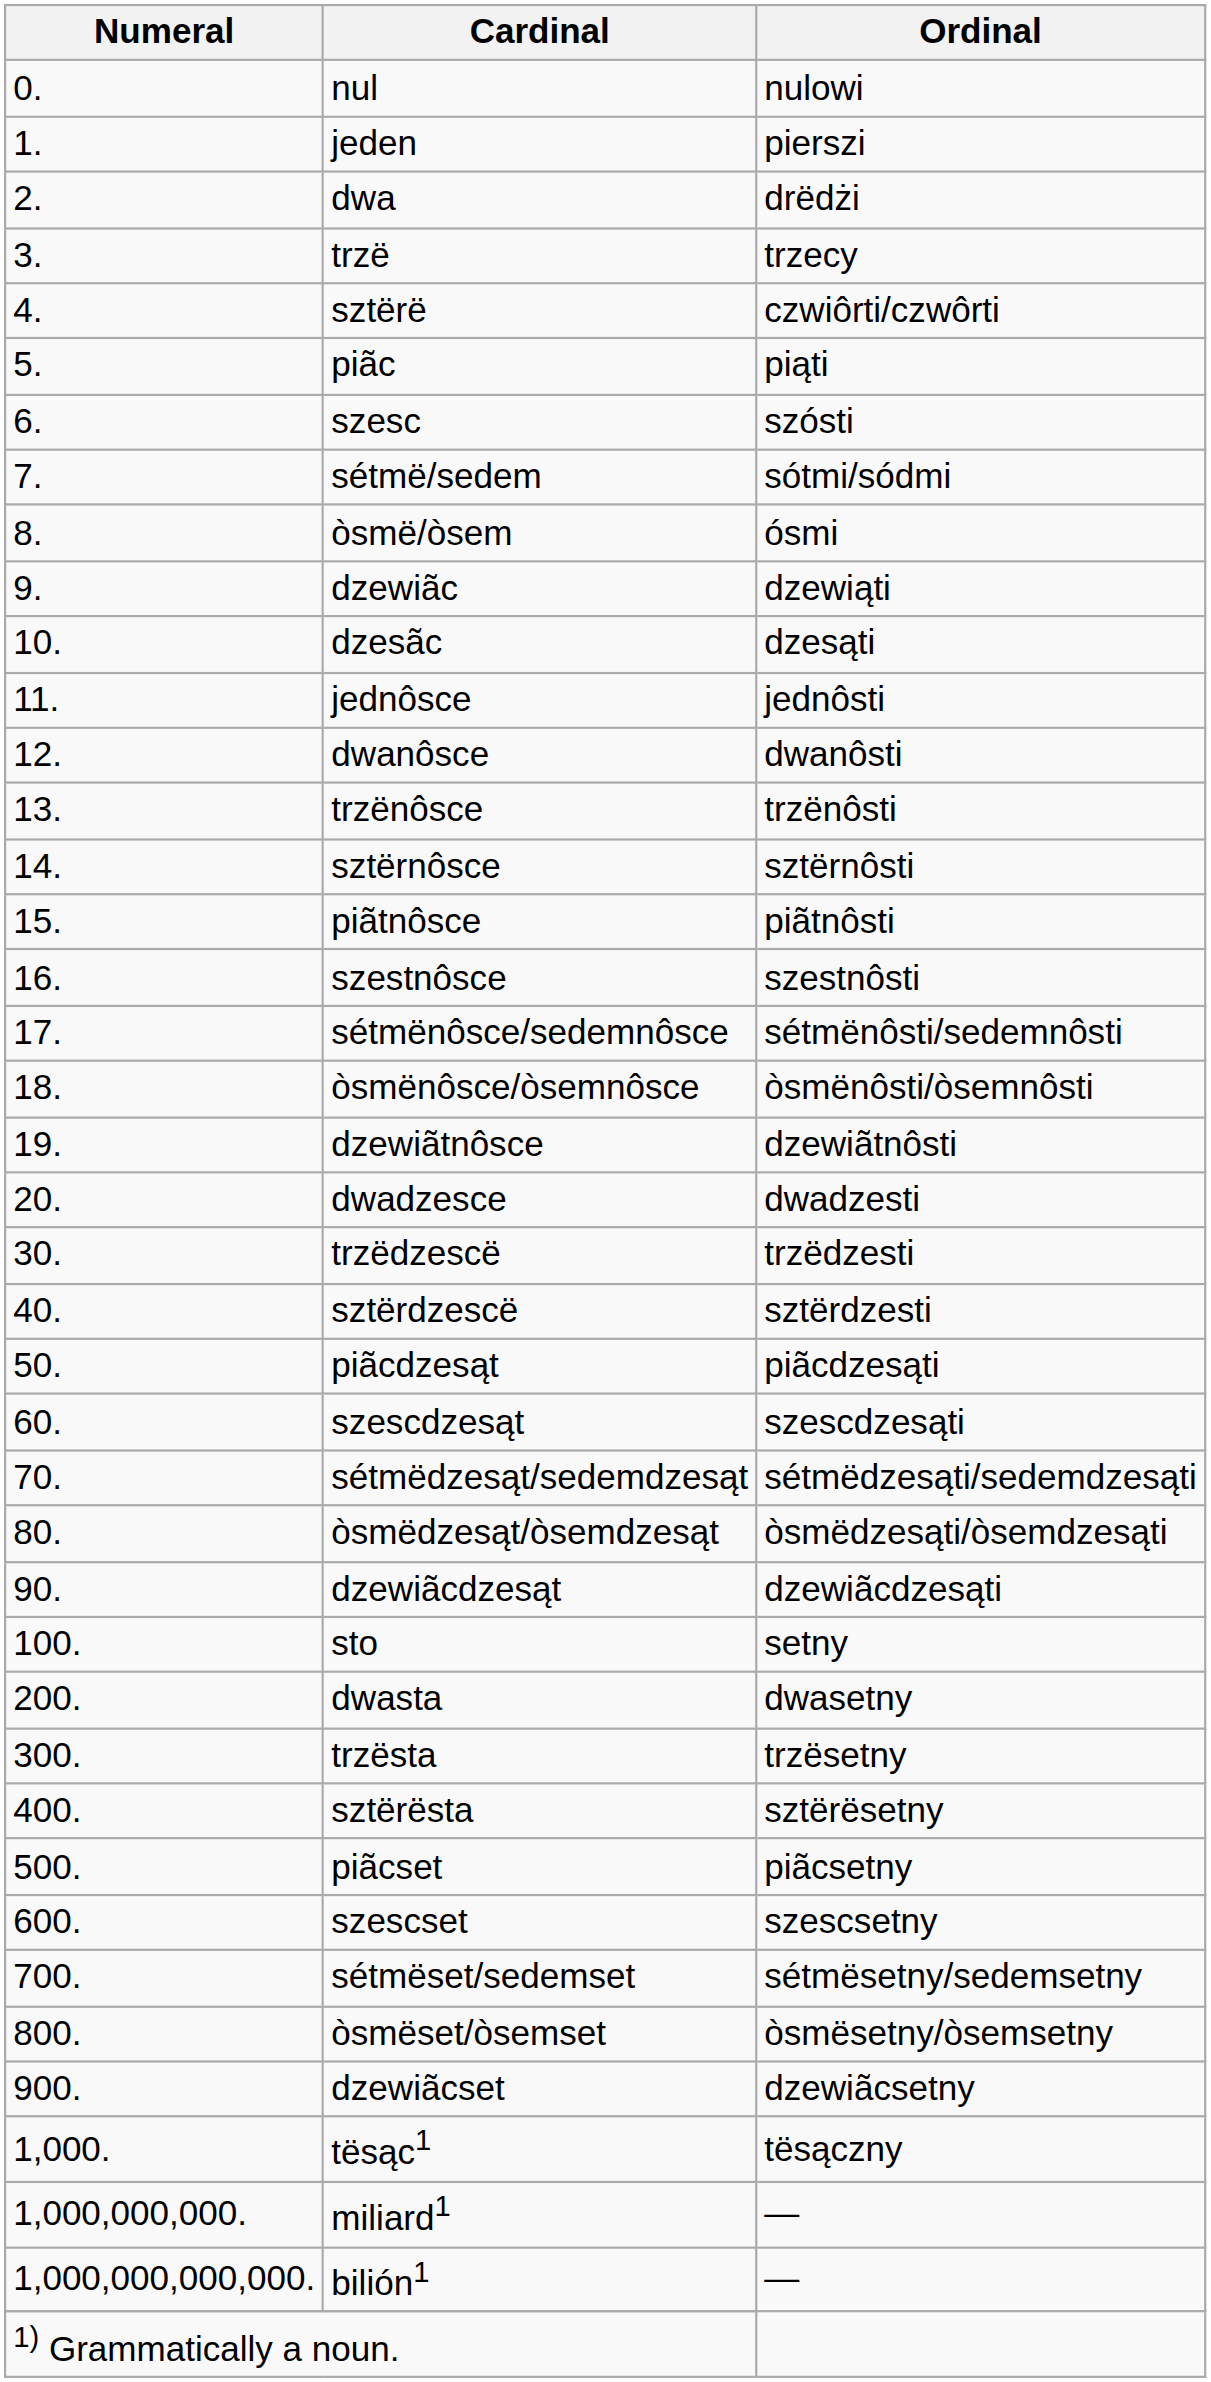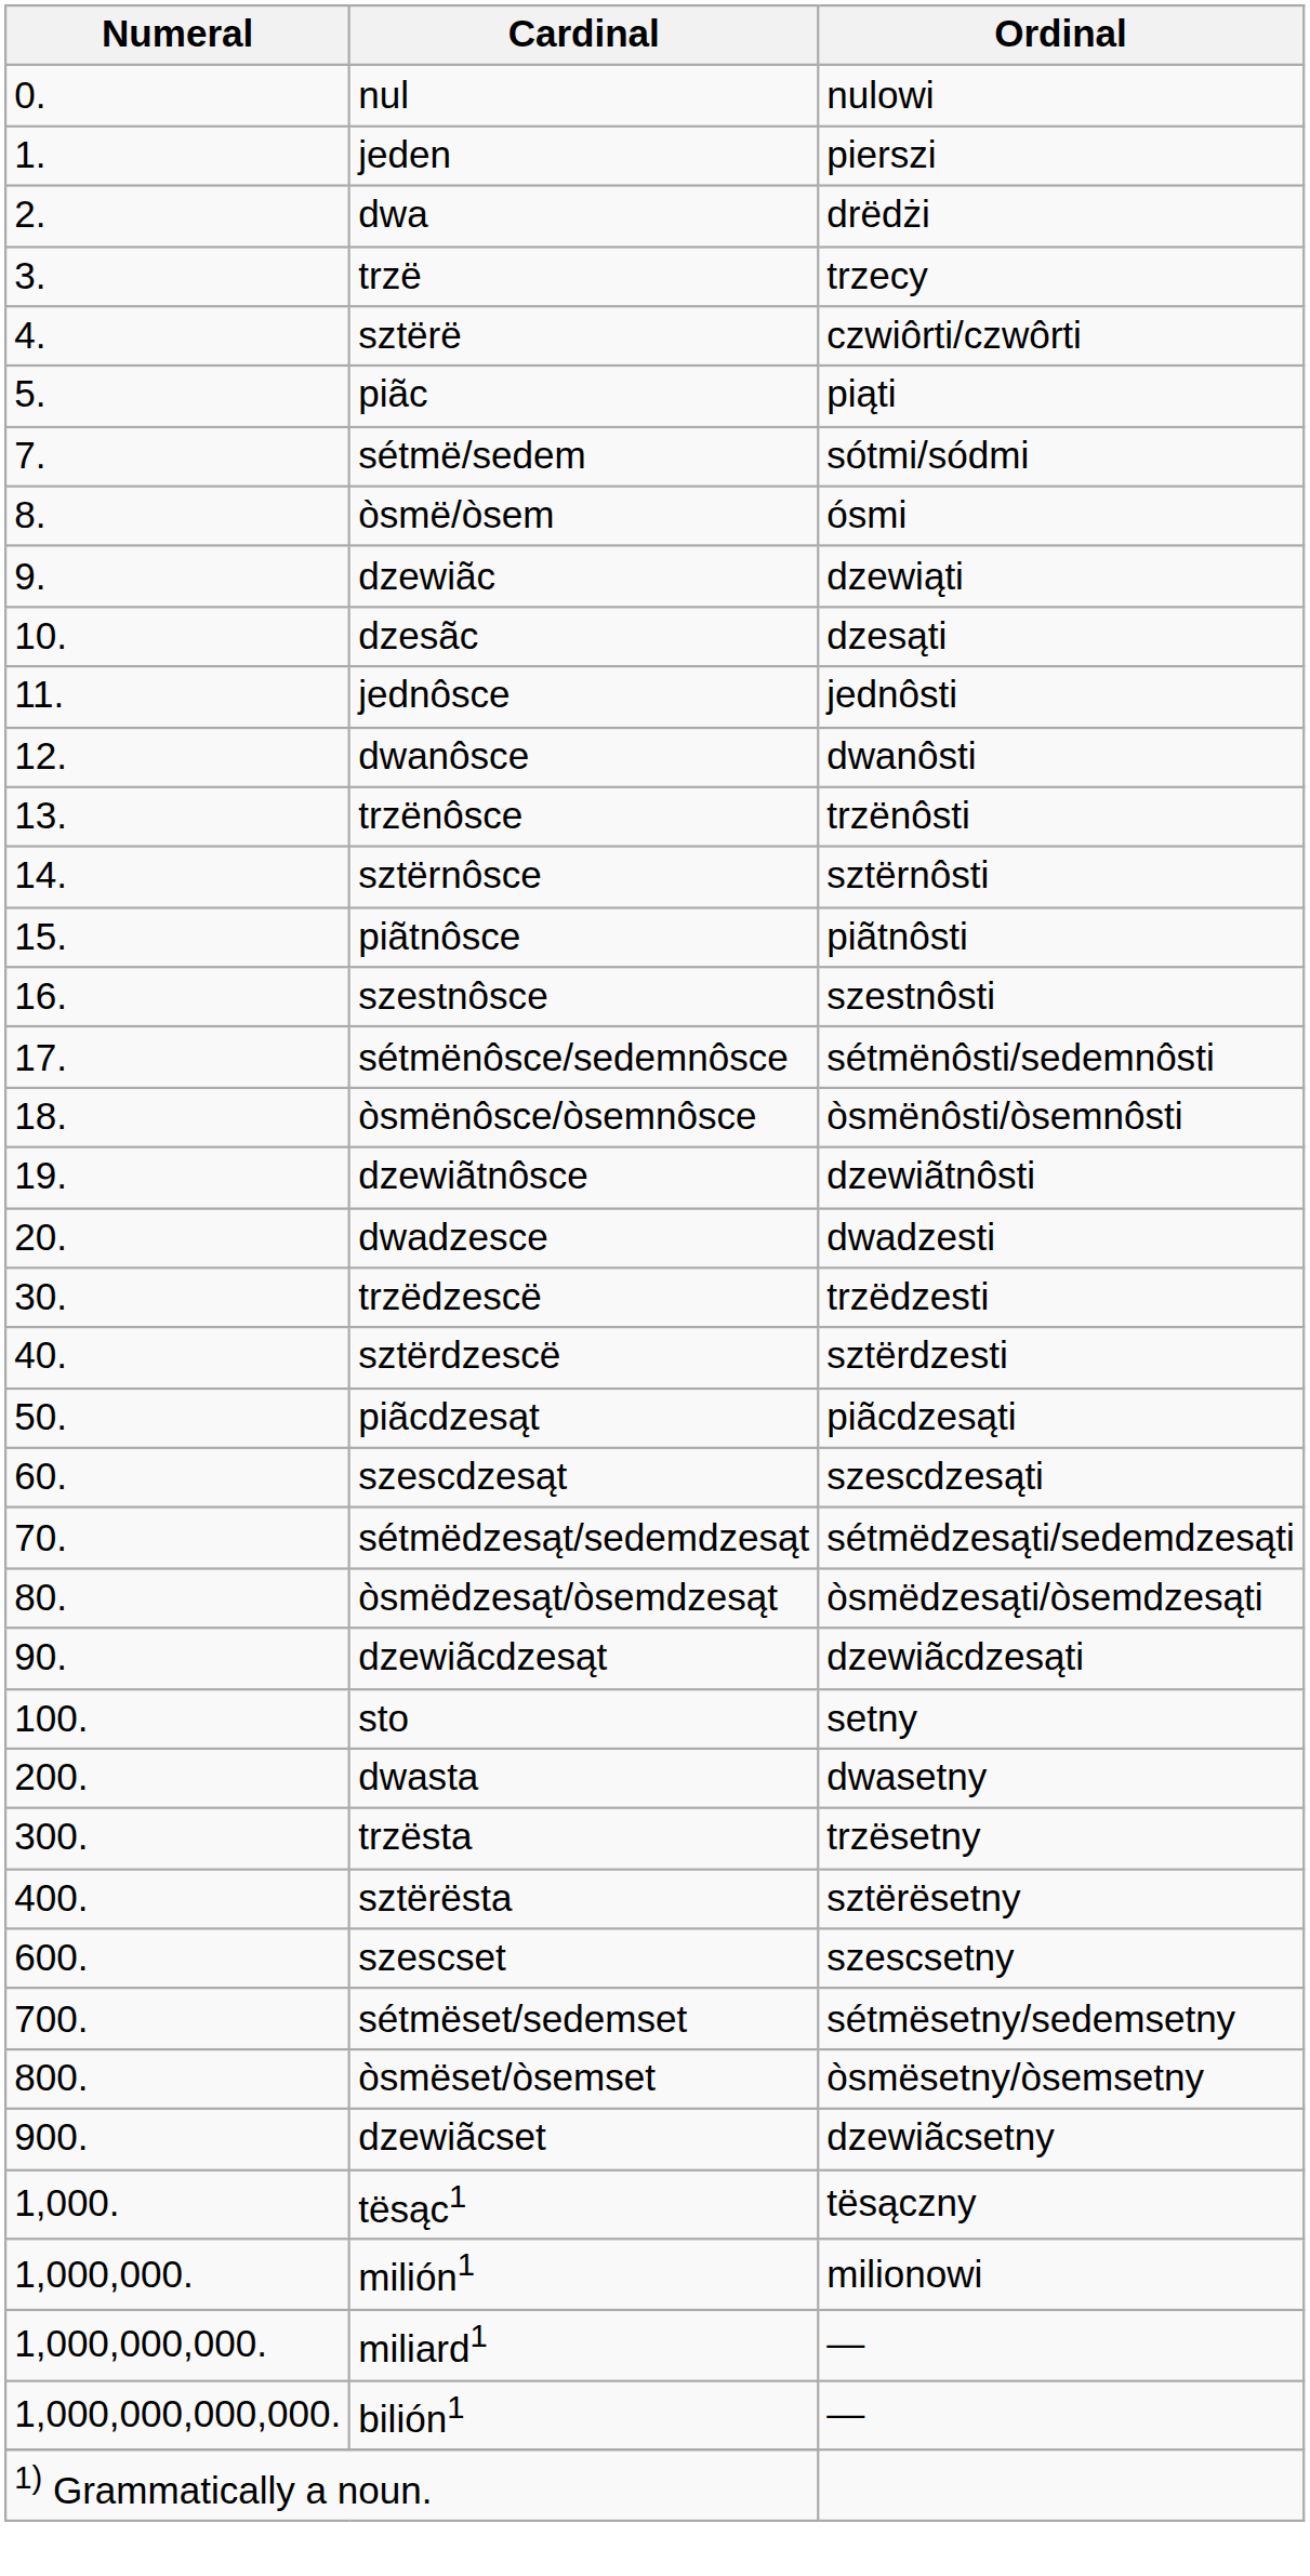 <table class="wikitable">
 <tr>
 <th>Numeral</th>
 <th>Cardinal</th>
 <th>Ordinal</th>
 </tr>
 <tr>
 <td>0.</td>
 <td>nul</td>
 <td>nulowi</td>
 </tr>
 <tr>
 <td>1.</td>
 <td>jeden</td>
 <td>pierszi</td>
 </tr>
 <tr>
 <td>2.</td>
 <td>dwa</td>
 <td>drëdżi</td>
 </tr>
 <tr>
 <td>3.</td>
 <td>trzë</td>
 <td>trzecy</td>
 </tr>
 <tr>
 <td>4.</td>
 <td>sztërë</td>
 <td>czwiôrti/czwôrti</td>
 </tr>
 <tr>
 <td>5.</td>
 <td>piãc</td>
 <td>piąti</td>
-</tr>
-<tr>
-<td>6.</td>
-<td>szesc</td>
-<td>szósti</td>
 </tr>
 <tr>
 <td>7.</td>
 <td>sétmë/sedem</td>
 <td>sótmi/sódmi</td>
 </tr>
 <tr>
 <td>8.</td>
 <td>òsmë/òsem</td>
 <td>ósmi</td>
 </tr>
 <tr>
 <td>9.</td>
 <td>dzewiãc</td>
 <td>dzewiąti</td>
 </tr>
 <tr>
 <td>10.</td>
 <td>dzesãc</td>
 <td>dzesąti</td>
 </tr>
 <tr>
 <td>11.</td>
 <td>jednôsce</td>
 <td>jednôsti</td>
 </tr>
 <tr>
 <td>12.</td>
 <td>dwanôsce</td>
 <td>dwanôsti</td>
 </tr>
 <tr>
 <td>13.</td>
 <td>trzënôsce</td>
 <td>trzënôsti</td>
 </tr>
 <tr>
 <td>14.</td>
 <td>sztërnôsce</td>
 <td>sztërnôsti</td>
 </tr>
 <tr>
 <td>15.</td>
 <td>piãtnôsce</td>
 <td>piãtnôsti</td>
 </tr>
 <tr>
 <td>16.</td>
 <td>szestnôsce</td>
 <td>szestnôsti</td>
 </tr>
 <tr>
 <td>17.</td>
 <td>sétmënôsce/sedemnôsce</td>
 <td>sétmënôsti/sedemnôsti</td>
 </tr>
 <tr>
 <td>18.</td>
 <td>òsmënôsce/òsemnôsce</td>
 <td>òsmënôsti/òsemnôsti</td>
 </tr>
 <tr>
 <td>19.</td>
 <td>dzewiãtnôsce</td>
 <td>dzewiãtnôsti</td>
 </tr>
 <tr>
 <td>20.</td>
 <td>dwadzesce</td>
 <td>dwadzesti</td>
 </tr>
 <tr>
 <td>30.</td>
 <td>trzëdzescë</td>
 <td>trzëdzesti</td>
 </tr>
 <tr>
 <td>40.</td>
 <td>sztërdzescë</td>
 <td>sztërdzesti</td>
 </tr>
 <tr>
 <td>50.</td>
 <td>piãcdzesąt</td>
 <td>piãcdzesąti</td>
 </tr>
 <tr>
 <td>60.</td>
 <td>szescdzesąt</td>
 <td>szescdzesąti</td>
 </tr>
 <tr>
 <td>70.</td>
 <td>sétmëdzesąt/sedemdzesąt</td>
 <td>sétmëdzesąti/sedemdzesąti</td>
 </tr>
 <tr>
 <td>80.</td>
 <td>òsmëdzesąt/òsemdzesąt</td>
 <td>òsmëdzesąti/òsemdzesąti</td>
 </tr>
 <tr>
 <td>90.</td>
 <td>dzewiãcdzesąt</td>
 <td>dzewiãcdzesąti</td>
 </tr>
 <tr>
 <td>100.</td>
 <td>sto</td>
 <td>setny</td>
 </tr>
 <tr>
 <td>200.</td>
 <td>dwasta</td>
 <td>dwasetny</td>
 </tr>
 <tr>
 <td>300.</td>
 <td>trzësta</td>
 <td>trzësetny</td>
 </tr>
 <tr>
 <td>400.</td>
 <td>sztërësta</td>
 <td>sztërësetny</td>
 </tr>
 <tr>
-<td>500.</td>
-<td>piãcset</td>
-<td>piãcsetny</td>
-</tr>
-<tr>
 <td>600.</td>
 <td>szescset</td>
 <td>szescsetny</td>
 </tr>
 <tr>
 <td>700.</td>
 <td>sétmëset/sedemset</td>
 <td>sétmësetny/sedemsetny</td>
 </tr>
 <tr>
 <td>800.</td>
 <td>òsmëset/òsemset</td>
 <td>òsmësetny/òsemsetny</td>
 </tr>
 <tr>
 <td>900.</td>
 <td>dzewiãcset</td>
 <td>dzewiãcsetny</td>
 </tr>
 <tr>
 <td>1,000.</td>
 <td>tësąc<sup>1</sup></td>
 <td>tësączny</td>
 </tr>
 <tr>
+<td>1,000,000.</td>
+<td>milión<sup>1</sup></td>
+<td>milionowi</td>
+</tr>
+<tr>
 <td>1,000,000,000.</td>
 <td>miliard<sup>1</sup></td>
 <td>—</td>
 </tr>
 <tr>
 <td>1,000,000,000,000.</td>
 <td>bilión<sup>1</sup></td>
 <td>—</td>
 </tr>
 <tr>
 </tr>
 <tr class="vsHide">
 <td colspan="2"><sup>1)</sup> Grammatically a noun.</td>
 </tr>
 </table>
